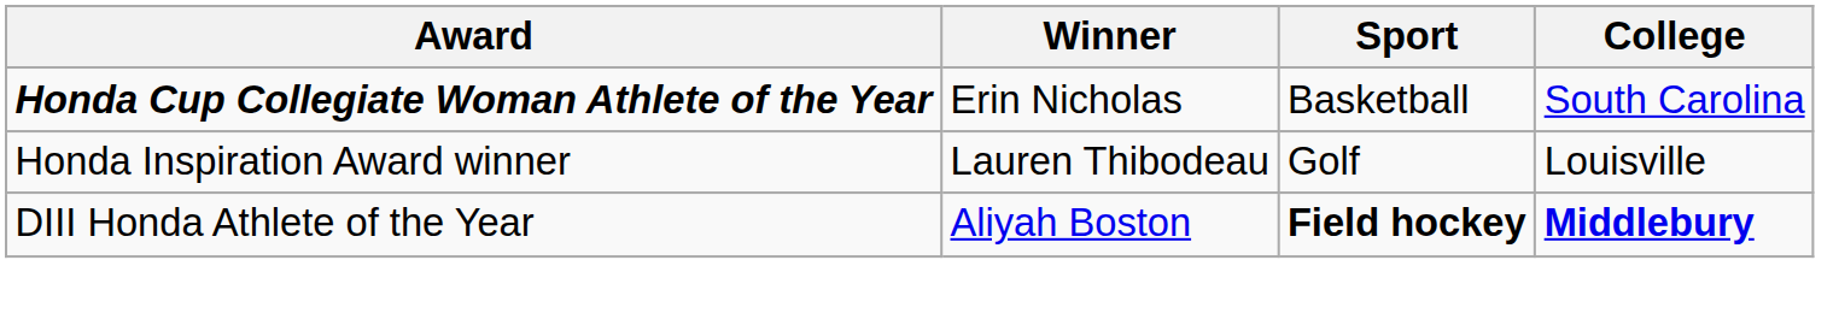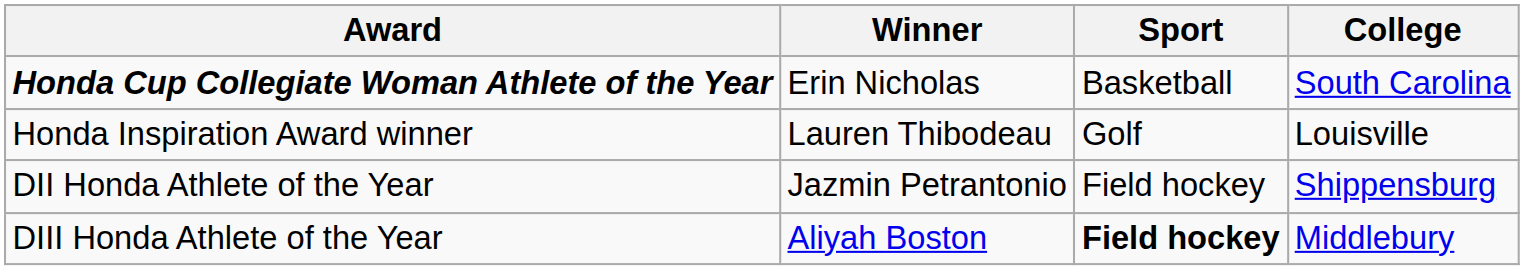 <table class="wikitable">
 <tr>
 <th>Award</th>
 <th>Winner</th>
 <th>Sport</th>
 <th>College</th>
 </tr>
 <tr>
 <td><strong><em>Honda Cup<strong> Collegiate Woman Athlete of the Year<em></td>
 <td>Erin Nicholas</td>
 <td>Basketball</td>
 <td><a href='#'>South Carolina</a></td>
 </tr>
 <tr>
 <td></em>Honda Inspiration Award winner<em></td>
 <td>Lauren Thibodeau</td>
 <td>Golf</td>
 <td>Louisville</td>
 </tr>
 <tr>
+<td></em>DII Honda Athlete of the Year<em></td>
+<td>Jazmin Petrantonio</td>
+<td>Field hockey</td>
+<td><a href='#'>Shippensburg</a></td>
+</tr>
+<tr>
 <td></em>DIII Honda Athlete of the Year<em></td>
 <td><a href='#'>Aliyah Boston</a></td>
 <td><strong>Field hockey</strong></td>
-<td><strong><a href='#'>Middlebury</a></strong></td>
+<td><a href='#'>Middlebury</a></td>
 </tr>
 </table>
